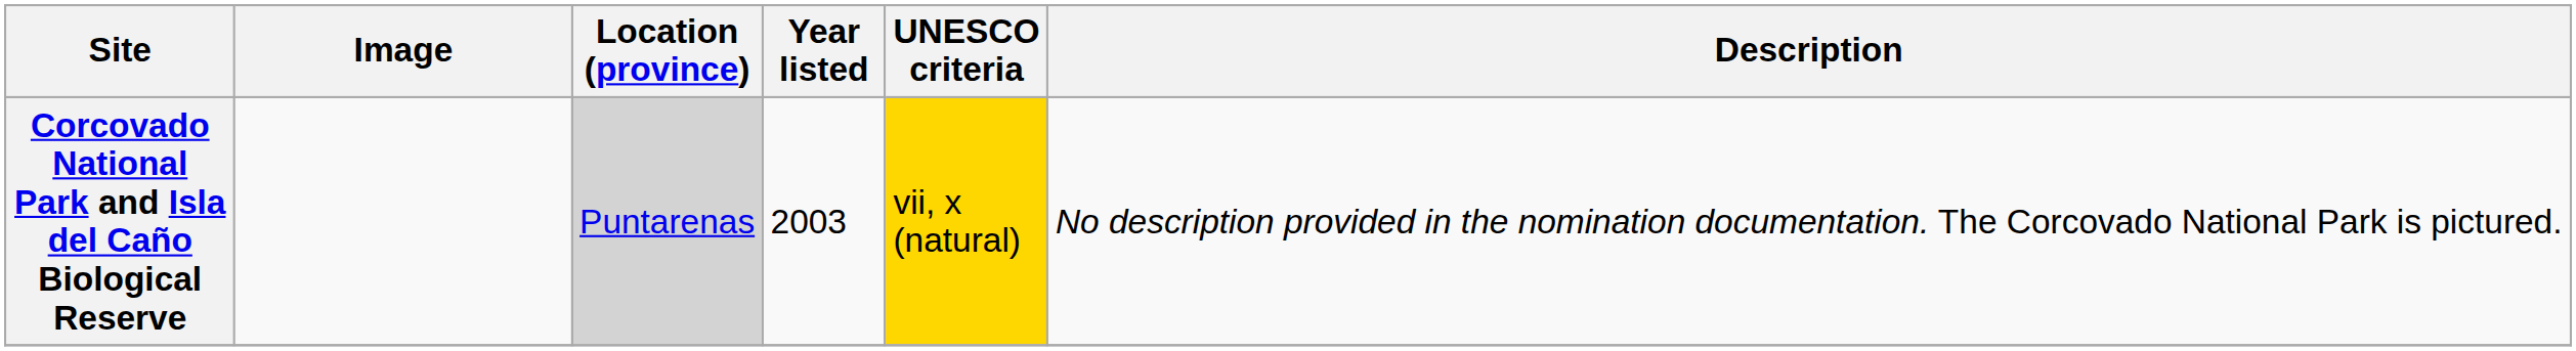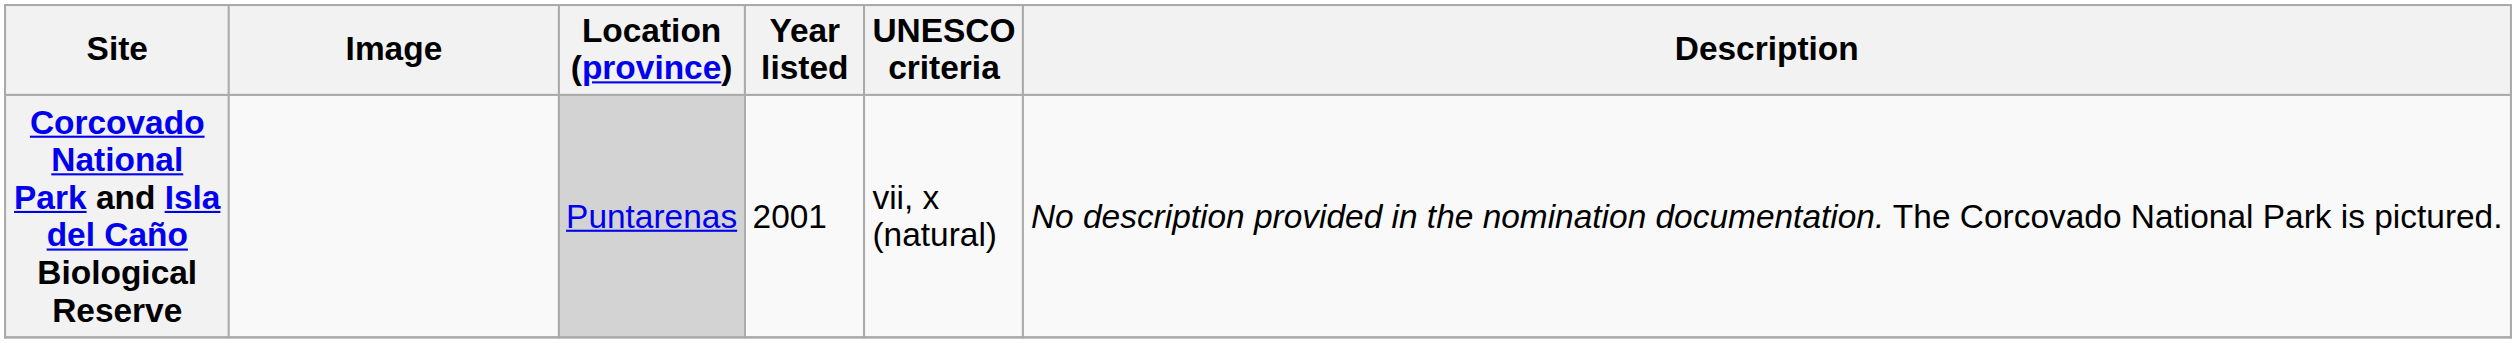 <table class="wikitable sortable plainrowheaders">
 <tr>
 <th style="width:100px;" scope="col">Site</th>
 <th class="unsortable" style="width:150px;" scope="col">Image</th>
 <th style="width:80px;" scope="col">Location (<a href='#'>province</a>)</th>
 <th style="width:50px;" scope="col">Year listed</th>
 <th style="width:60px;" scope="col">UNESCO criteria</th>
 <th scope="col" class="unsortable">Description</th>
 </tr>
 <tr>
 <th scope="row"><a href='#'>Corcovado National Park</a> and <a href='#'>Isla del Caño</a> Biological Reserve</th>
 <td></td>
 <td style="background: lightgrey;"><a href='#'>Puntarenas</a></td>
-<td>2003</td>
-<td style="background: gold;">vii, x (natural)</td>
+<td>2001</td>
+<td>vii, x (natural)</td>
 <td><em>No description provided in the nomination documentation.</em> The Corcovado National Park is pictured.</td>
 </tr>
 <tr>
 </tr>
 </table>
